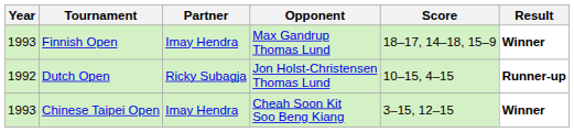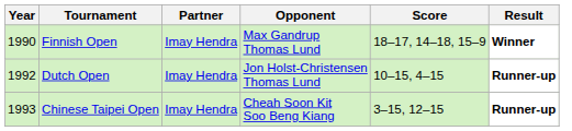 <table class="sortable wikitable" style="font-size: 90%;">
 <tr>
 <th>Year</th>
 <th>Tournament</th>
 <th>Partner</th>
 <th>Opponent</th>
 <th>Score</th>
 <th>Result</th>
 </tr>
 <tr style="background:#D4F1C5">
-<td align="center">1993</td>
+<td align="center">1990</td>
 <td align="left"><a href='#'>Finnish Open</a></td>
 <td align="left"> <a href='#'>Imay Hendra</a></td>
 <td align="left"> <a href='#'>Max Gandrup</a> <br>  <a href='#'>Thomas Lund</a></td>
 <td align="left">18–17, 14–18, 15–9</td>
 <td style="text-align:left; background:white"> <strong>Winner</strong></td>
 </tr>
 <tr style="background:#D4F1C5">
 <td align="center">1992</td>
 <td align="left"><a href='#'>Dutch Open</a></td>
-<td align="left"> <a href='#'>Ricky Subagja</a></td>
+<td align="left"> <a href='#'>Imay Hendra</a></td>
 <td align="left"> <a href='#'>Jon Holst-Christensen</a> <br>  <a href='#'>Thomas Lund</a></td>
 <td align="left">10–15, 4–15</td>
 <td style="text-align:left; background:white"> <strong>Runner-up</strong></td>
 </tr>
 <tr style="background:#D4F1C5">
 <td align="center">1993</td>
 <td align="left"><a href='#'>Chinese Taipei Open</a></td>
 <td align="left"> <a href='#'>Imay Hendra</a></td>
 <td align="left"> <a href='#'>Cheah Soon Kit</a> <br>  <a href='#'>Soo Beng Kiang</a></td>
 <td align="left">3–15, 12–15</td>
-<td style="text-align:left; background:white"> <strong>Winner</strong></td>
+<td style="text-align:left; background:white"> <strong>Runner-up</strong></td>
 </tr>
 </table>
